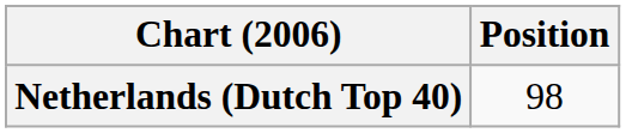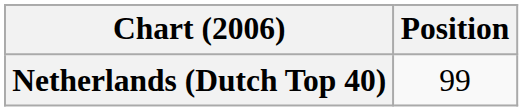 <table class="wikitable plainrowheaders" style="text-align:center">
 <tr>
 <th>Chart (2006)</th>
 <th>Position</th>
 </tr>
 <tr>
 <th scope="row">Netherlands (Dutch Top 40)</th>
-<td>98</td>
+<td>99</td>
 </tr>
 </table>
